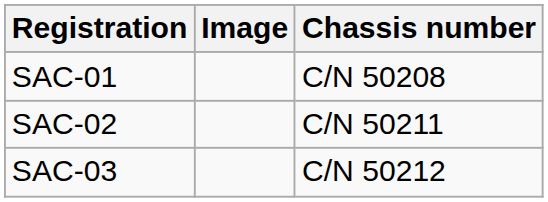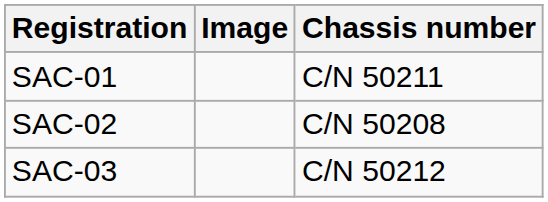 <table class="wikitable">
 <tr>
 <th>Registration</th>
 <th>Image</th>
 <th>Chassis number</th>
 </tr>
 <tr>
 <td>SAC-01</td>
 <td></td>
-<td>C/N 50208</td>
+<td>C/N 50211</td>
 </tr>
 <tr>
 <td>SAC-02</td>
 <td></td>
-<td>C/N 50211</td>
+<td>C/N 50208</td>
 </tr>
 <tr>
 <td>SAC-03</td>
 <td></td>
 <td>C/N 50212</td>
 </tr>
 </table>
